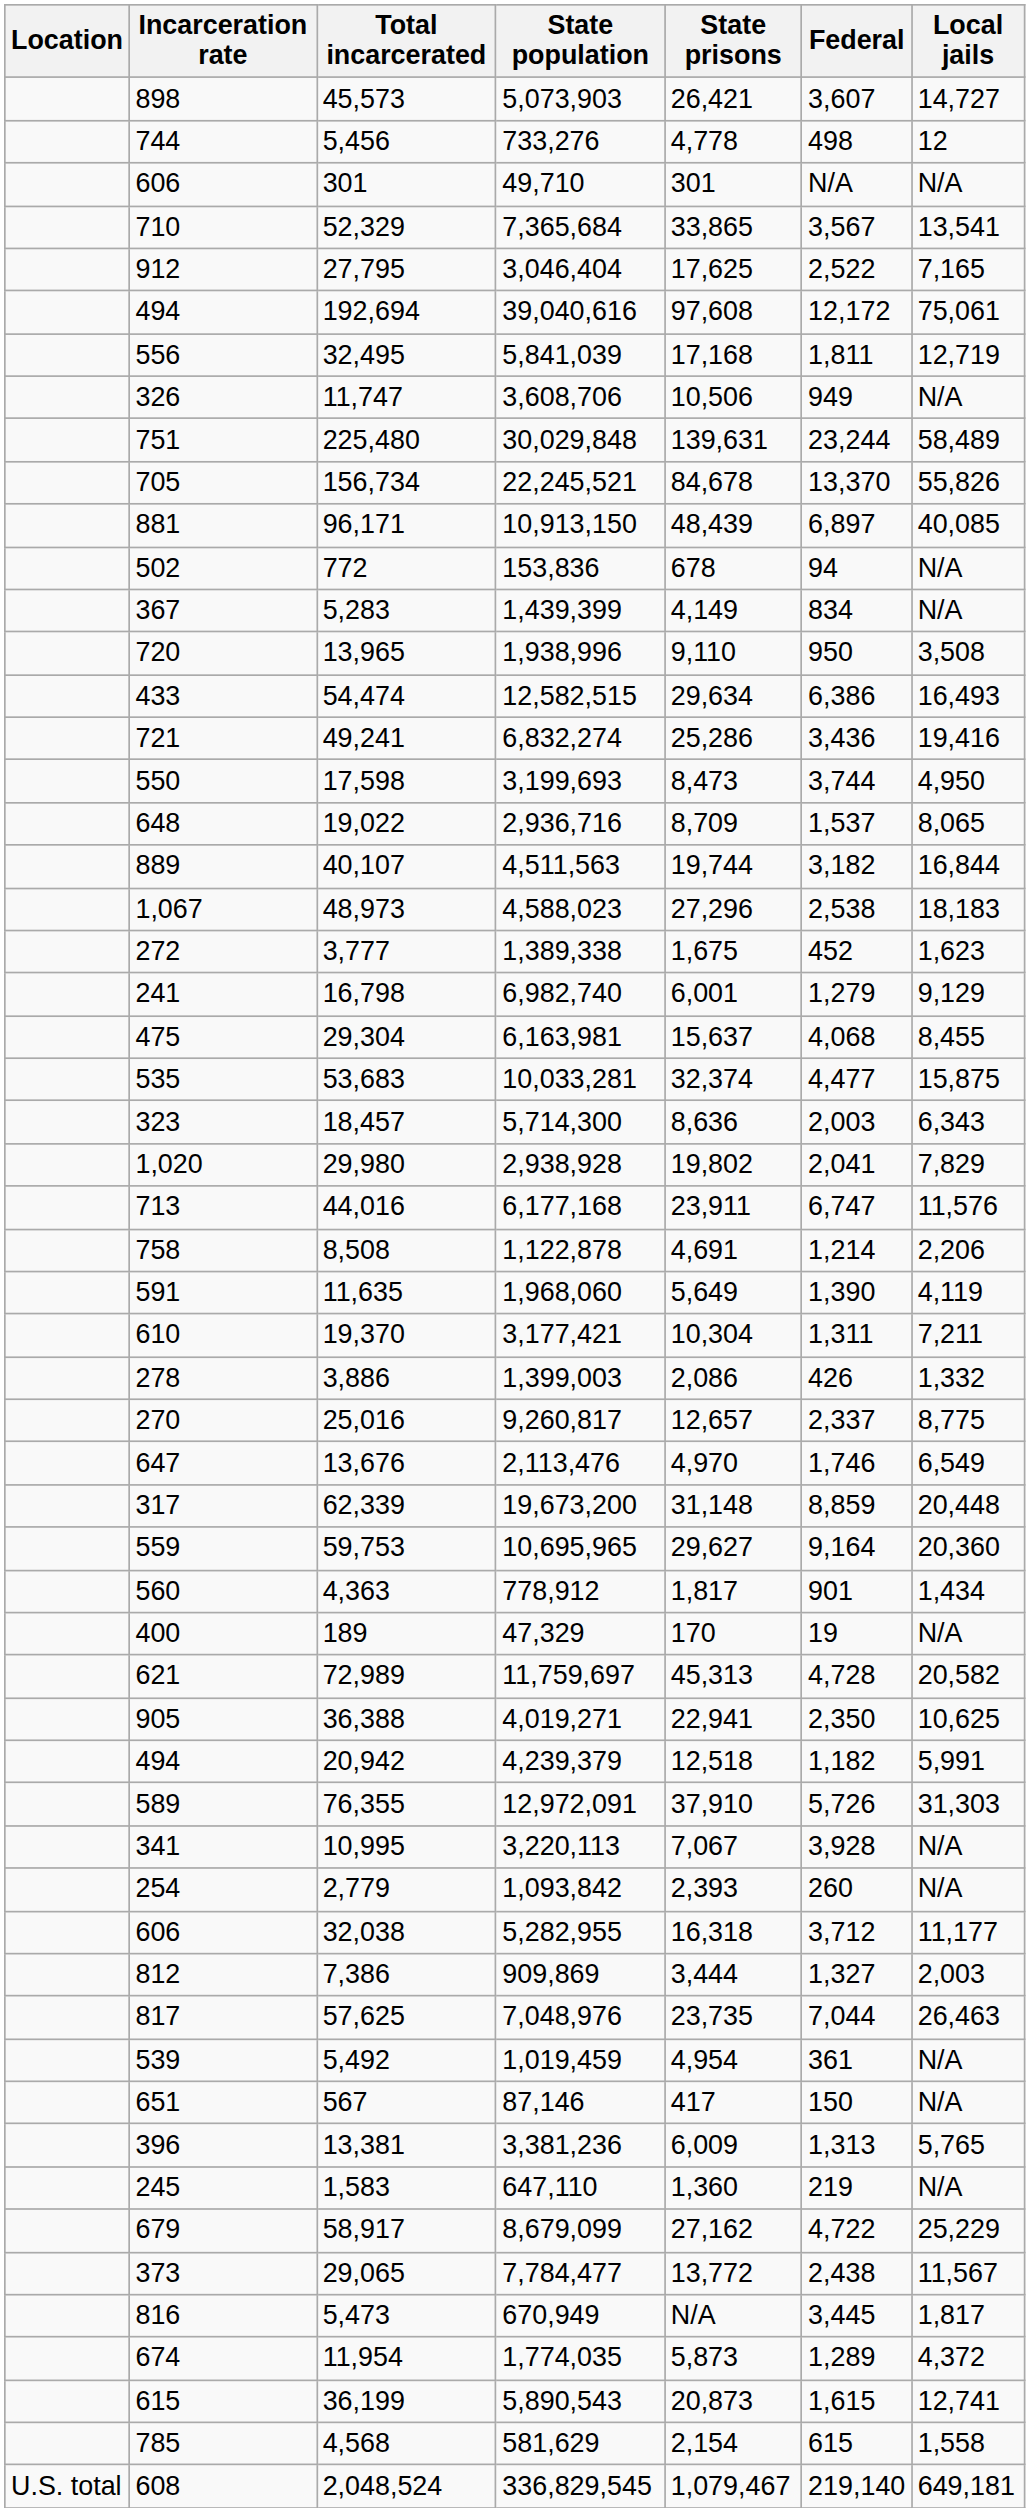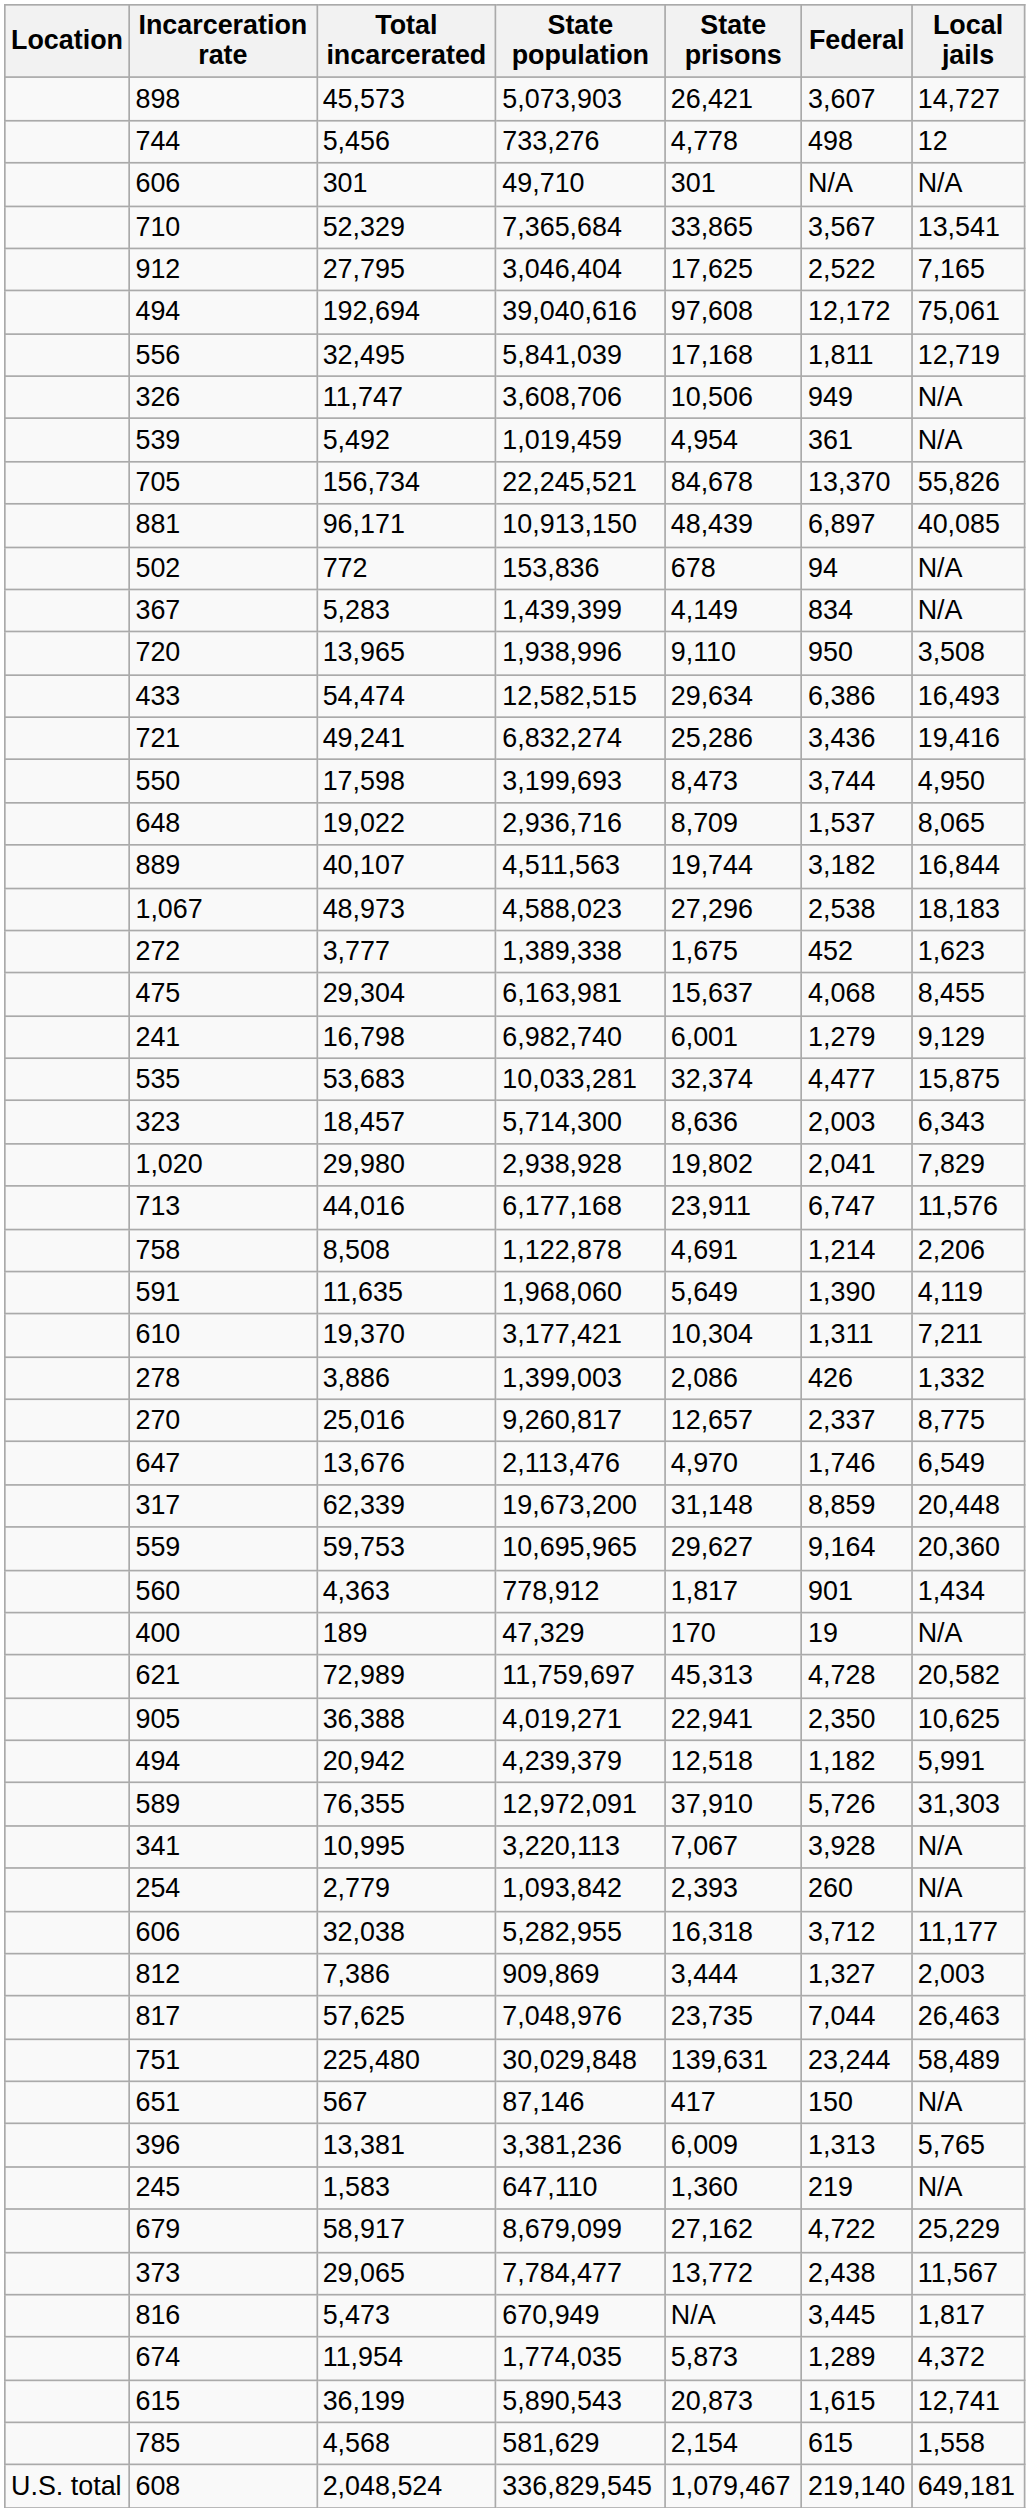 <table class="wikitable sortable static-row-numbers mw-datatable sort-under defaultright col1left sticky-table-head sticky-table-col1">
 <tr>
 <th>Location</th>
 <th>Incarceration rate</th>
 <th>Total incarcerated</th>
 <th>State population</th>
 <th>State prisons</th>
 <th data-sort-type=number>Federal</th>
 <th data-sort-type=number>Local jails</th>
 </tr>
 <tr>
 <td></td>
 <td>898</td>
 <td>45,573</td>
 <td>5,073,903</td>
 <td>26,421</td>
 <td>3,607</td>
 <td>14,727</td>
 </tr>
 <tr>
 <td></td>
 <td>744</td>
 <td>5,456</td>
 <td>733,276</td>
 <td>4,778</td>
 <td>498</td>
 <td>12</td>
 </tr>
 <tr>
 <td></td>
 <td>606</td>
 <td>301</td>
 <td>49,710</td>
 <td>301</td>
 <td>N/A</td>
 <td>N/A</td>
 </tr>
 <tr>
 <td></td>
 <td>710</td>
 <td>52,329</td>
 <td>7,365,684</td>
 <td>33,865</td>
 <td>3,567</td>
 <td>13,541</td>
 </tr>
 <tr>
 <td></td>
 <td>912</td>
 <td>27,795</td>
 <td>3,046,404</td>
 <td>17,625</td>
 <td>2,522</td>
 <td>7,165</td>
 </tr>
 <tr>
 <td></td>
 <td>494</td>
 <td>192,694</td>
 <td>39,040,616</td>
 <td>97,608</td>
 <td>12,172</td>
 <td>75,061</td>
 </tr>
 <tr>
 <td></td>
 <td>556</td>
 <td>32,495</td>
 <td>5,841,039</td>
 <td>17,168</td>
 <td>1,811</td>
 <td>12,719</td>
 </tr>
 <tr>
 <td></td>
 <td>326</td>
 <td>11,747</td>
 <td>3,608,706</td>
 <td>10,506</td>
 <td>949</td>
 <td>N/A</td>
 </tr>
 <tr>
 <td></td>
-<td>751</td>
-<td>225,480</td>
-<td>30,029,848</td>
-<td>139,631</td>
-<td>23,244</td>
-<td>58,489</td>
+<td>539</td>
+<td>5,492</td>
+<td>1,019,459</td>
+<td>4,954</td>
+<td>361</td>
+<td>N/A</td>
 </tr>
 <tr>
 <td></td>
 <td>705</td>
 <td>156,734</td>
 <td>22,245,521</td>
 <td>84,678</td>
 <td>13,370</td>
 <td>55,826</td>
 </tr>
 <tr>
 <td></td>
 <td>881</td>
 <td>96,171</td>
 <td>10,913,150</td>
 <td>48,439</td>
 <td>6,897</td>
 <td>40,085</td>
 </tr>
 <tr>
 <td></td>
 <td>502</td>
 <td>772</td>
 <td>153,836</td>
 <td>678</td>
 <td>94</td>
 <td>N/A</td>
 </tr>
 <tr>
 <td></td>
 <td>367</td>
 <td>5,283</td>
 <td>1,439,399</td>
 <td>4,149</td>
 <td>834</td>
 <td>N/A</td>
 </tr>
 <tr>
 <td></td>
 <td>720</td>
 <td>13,965</td>
 <td>1,938,996</td>
 <td>9,110</td>
 <td>950</td>
 <td>3,508</td>
 </tr>
 <tr>
 <td></td>
 <td>433</td>
 <td>54,474</td>
 <td>12,582,515</td>
 <td>29,634</td>
 <td>6,386</td>
 <td>16,493</td>
 </tr>
 <tr>
 <td></td>
 <td>721</td>
 <td>49,241</td>
 <td>6,832,274</td>
 <td>25,286</td>
 <td>3,436</td>
 <td>19,416</td>
 </tr>
 <tr>
 <td></td>
 <td>550</td>
 <td>17,598</td>
 <td>3,199,693</td>
 <td>8,473</td>
 <td>3,744</td>
 <td>4,950</td>
 </tr>
 <tr>
 <td></td>
 <td>648</td>
 <td>19,022</td>
 <td>2,936,716</td>
 <td>8,709</td>
 <td>1,537</td>
 <td>8,065</td>
 </tr>
 <tr>
 <td></td>
 <td>889</td>
 <td>40,107</td>
 <td>4,511,563</td>
 <td>19,744</td>
 <td>3,182</td>
 <td>16,844</td>
 </tr>
 <tr>
 <td></td>
 <td>1,067</td>
 <td>48,973</td>
 <td>4,588,023</td>
 <td>27,296</td>
 <td>2,538</td>
 <td>18,183</td>
 </tr>
 <tr>
 <td></td>
 <td>272</td>
 <td>3,777</td>
 <td>1,389,338</td>
 <td>1,675</td>
 <td>452</td>
 <td>1,623</td>
 </tr>
 <tr>
 <td></td>
+<td>475</td>
+<td>29,304</td>
+<td>6,163,981</td>
+<td>15,637</td>
+<td>4,068</td>
+<td>8,455</td>
+</tr>
+<tr>
+<td></td>
 <td>241</td>
 <td>16,798</td>
 <td>6,982,740</td>
 <td>6,001</td>
 <td>1,279</td>
 <td>9,129</td>
-</tr>
-<tr>
-<td></td>
-<td>475</td>
-<td>29,304</td>
-<td>6,163,981</td>
-<td>15,637</td>
-<td>4,068</td>
-<td>8,455</td>
 </tr>
 <tr>
 <td></td>
 <td>535</td>
 <td>53,683</td>
 <td>10,033,281</td>
 <td>32,374</td>
 <td>4,477</td>
 <td>15,875</td>
 </tr>
 <tr>
 <td></td>
 <td>323</td>
 <td>18,457</td>
 <td>5,714,300</td>
 <td>8,636</td>
 <td>2,003</td>
 <td>6,343</td>
 </tr>
 <tr>
 <td></td>
 <td>1,020</td>
 <td>29,980</td>
 <td>2,938,928</td>
 <td>19,802</td>
 <td>2,041</td>
 <td>7,829</td>
 </tr>
 <tr>
 <td></td>
 <td>713</td>
 <td>44,016</td>
 <td>6,177,168</td>
 <td>23,911</td>
 <td>6,747</td>
 <td>11,576</td>
 </tr>
 <tr>
 <td></td>
 <td>758</td>
 <td>8,508</td>
 <td>1,122,878</td>
 <td>4,691</td>
 <td>1,214</td>
 <td>2,206</td>
 </tr>
 <tr>
 <td></td>
 <td>591</td>
 <td>11,635</td>
 <td>1,968,060</td>
 <td>5,649</td>
 <td>1,390</td>
 <td>4,119</td>
 </tr>
 <tr>
 <td></td>
 <td>610</td>
 <td>19,370</td>
 <td>3,177,421</td>
 <td>10,304</td>
 <td>1,311</td>
 <td>7,211</td>
 </tr>
 <tr>
 <td></td>
 <td>278</td>
 <td>3,886</td>
 <td>1,399,003</td>
 <td>2,086</td>
 <td>426</td>
 <td>1,332</td>
 </tr>
 <tr>
 <td></td>
 <td>270</td>
 <td>25,016</td>
 <td>9,260,817</td>
 <td>12,657</td>
 <td>2,337</td>
 <td>8,775</td>
 </tr>
 <tr>
 <td></td>
 <td>647</td>
 <td>13,676</td>
 <td>2,113,476</td>
 <td>4,970</td>
 <td>1,746</td>
 <td>6,549</td>
 </tr>
 <tr>
 <td></td>
 <td>317</td>
 <td>62,339</td>
 <td>19,673,200</td>
 <td>31,148</td>
 <td>8,859</td>
 <td>20,448</td>
 </tr>
 <tr>
 <td></td>
 <td>559</td>
 <td>59,753</td>
 <td>10,695,965</td>
 <td>29,627</td>
 <td>9,164</td>
 <td>20,360</td>
 </tr>
 <tr>
 <td></td>
 <td>560</td>
 <td>4,363</td>
 <td>778,912</td>
 <td>1,817</td>
 <td>901</td>
 <td>1,434</td>
 </tr>
 <tr>
 <td></td>
 <td>400</td>
 <td>189</td>
 <td>47,329</td>
 <td>170</td>
 <td>19</td>
 <td>N/A</td>
 </tr>
 <tr>
 <td></td>
 <td>621</td>
 <td>72,989</td>
 <td>11,759,697</td>
 <td>45,313</td>
 <td>4,728</td>
 <td>20,582</td>
 </tr>
 <tr>
 <td></td>
 <td>905</td>
 <td>36,388</td>
 <td>4,019,271</td>
 <td>22,941</td>
 <td>2,350</td>
 <td>10,625</td>
 </tr>
 <tr>
 <td></td>
 <td>494</td>
 <td>20,942</td>
 <td>4,239,379</td>
 <td>12,518</td>
 <td>1,182</td>
 <td>5,991</td>
 </tr>
 <tr>
 <td></td>
 <td>589</td>
 <td>76,355</td>
 <td>12,972,091</td>
 <td>37,910</td>
 <td>5,726</td>
 <td>31,303</td>
 </tr>
 <tr>
 <td></td>
 <td>341</td>
 <td>10,995</td>
 <td>3,220,113</td>
 <td>7,067</td>
 <td>3,928</td>
 <td>N/A</td>
 </tr>
 <tr>
 <td></td>
 <td>254</td>
 <td>2,779</td>
 <td>1,093,842</td>
 <td>2,393</td>
 <td>260</td>
 <td>N/A</td>
 </tr>
 <tr>
 <td></td>
 <td>606</td>
 <td>32,038</td>
 <td>5,282,955</td>
 <td>16,318</td>
 <td>3,712</td>
 <td>11,177</td>
 </tr>
 <tr>
 <td></td>
 <td>812</td>
 <td>7,386</td>
 <td>909,869</td>
 <td>3,444</td>
 <td>1,327</td>
 <td>2,003</td>
 </tr>
 <tr>
 <td></td>
 <td>817</td>
 <td>57,625</td>
 <td>7,048,976</td>
 <td>23,735</td>
 <td>7,044</td>
 <td>26,463</td>
 </tr>
 <tr>
 <td></td>
-<td>539</td>
-<td>5,492</td>
-<td>1,019,459</td>
-<td>4,954</td>
-<td>361</td>
-<td>N/A</td>
+<td>751</td>
+<td>225,480</td>
+<td>30,029,848</td>
+<td>139,631</td>
+<td>23,244</td>
+<td>58,489</td>
 </tr>
 <tr>
 <td></td>
 <td>651</td>
 <td>567</td>
 <td>87,146</td>
 <td>417</td>
 <td>150</td>
 <td>N/A</td>
 </tr>
 <tr>
 <td></td>
 <td>396</td>
 <td>13,381</td>
 <td>3,381,236</td>
 <td>6,009</td>
 <td>1,313</td>
 <td>5,765</td>
 </tr>
 <tr>
 <td></td>
 <td>245</td>
 <td>1,583</td>
 <td>647,110</td>
 <td>1,360</td>
 <td>219</td>
 <td>N/A</td>
 </tr>
 <tr>
 <td></td>
 <td>679</td>
 <td>58,917</td>
 <td>8,679,099</td>
 <td>27,162</td>
 <td>4,722</td>
 <td>25,229</td>
 </tr>
 <tr>
 <td></td>
 <td>373</td>
 <td>29,065</td>
 <td>7,784,477</td>
 <td>13,772</td>
 <td>2,438</td>
 <td>11,567</td>
 </tr>
 <tr>
 <td></td>
 <td>816</td>
 <td>5,473</td>
 <td>670,949</td>
 <td>N/A</td>
 <td>3,445</td>
 <td>1,817</td>
 </tr>
 <tr>
 <td></td>
 <td>674</td>
 <td>11,954</td>
 <td>1,774,035</td>
 <td>5,873</td>
 <td>1,289</td>
 <td>4,372</td>
 </tr>
 <tr>
 <td></td>
 <td>615</td>
 <td>36,199</td>
 <td>5,890,543</td>
 <td>20,873</td>
 <td>1,615</td>
 <td>12,741</td>
 </tr>
 <tr>
 <td></td>
 <td>785</td>
 <td>4,568</td>
 <td>581,629</td>
 <td>2,154</td>
 <td>615</td>
 <td>1,558</td>
 </tr>
 <tr>
 <td>U.S. total</td>
 <td>608</td>
 <td>2,048,524</td>
 <td>336,829,545</td>
 <td>1,079,467</td>
 <td>219,140</td>
 <td>649,181</td>
 </tr>
 </table>
